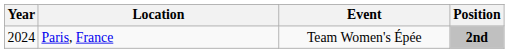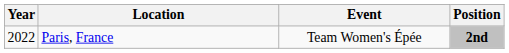 <table class="wikitable" style="text-align:center;">
 <tr>
 <th>Year</th>
 <th style="width:17em">Location</th>
 <th style="width:12em">Event</th>
 <th>Position</th>
 </tr>
 <tr>
-<td rowspan="1">2024</td>
+<td rowspan="1">2022</td>
 <td rowspan="1" align="left"> <a href='#'>Paris</a>, <a href='#'>France</a></td>
 <td>Team Women's Épée</td>
 <td bgcolor="silver"><strong>2nd</strong></td>
 </tr>
 </table>
